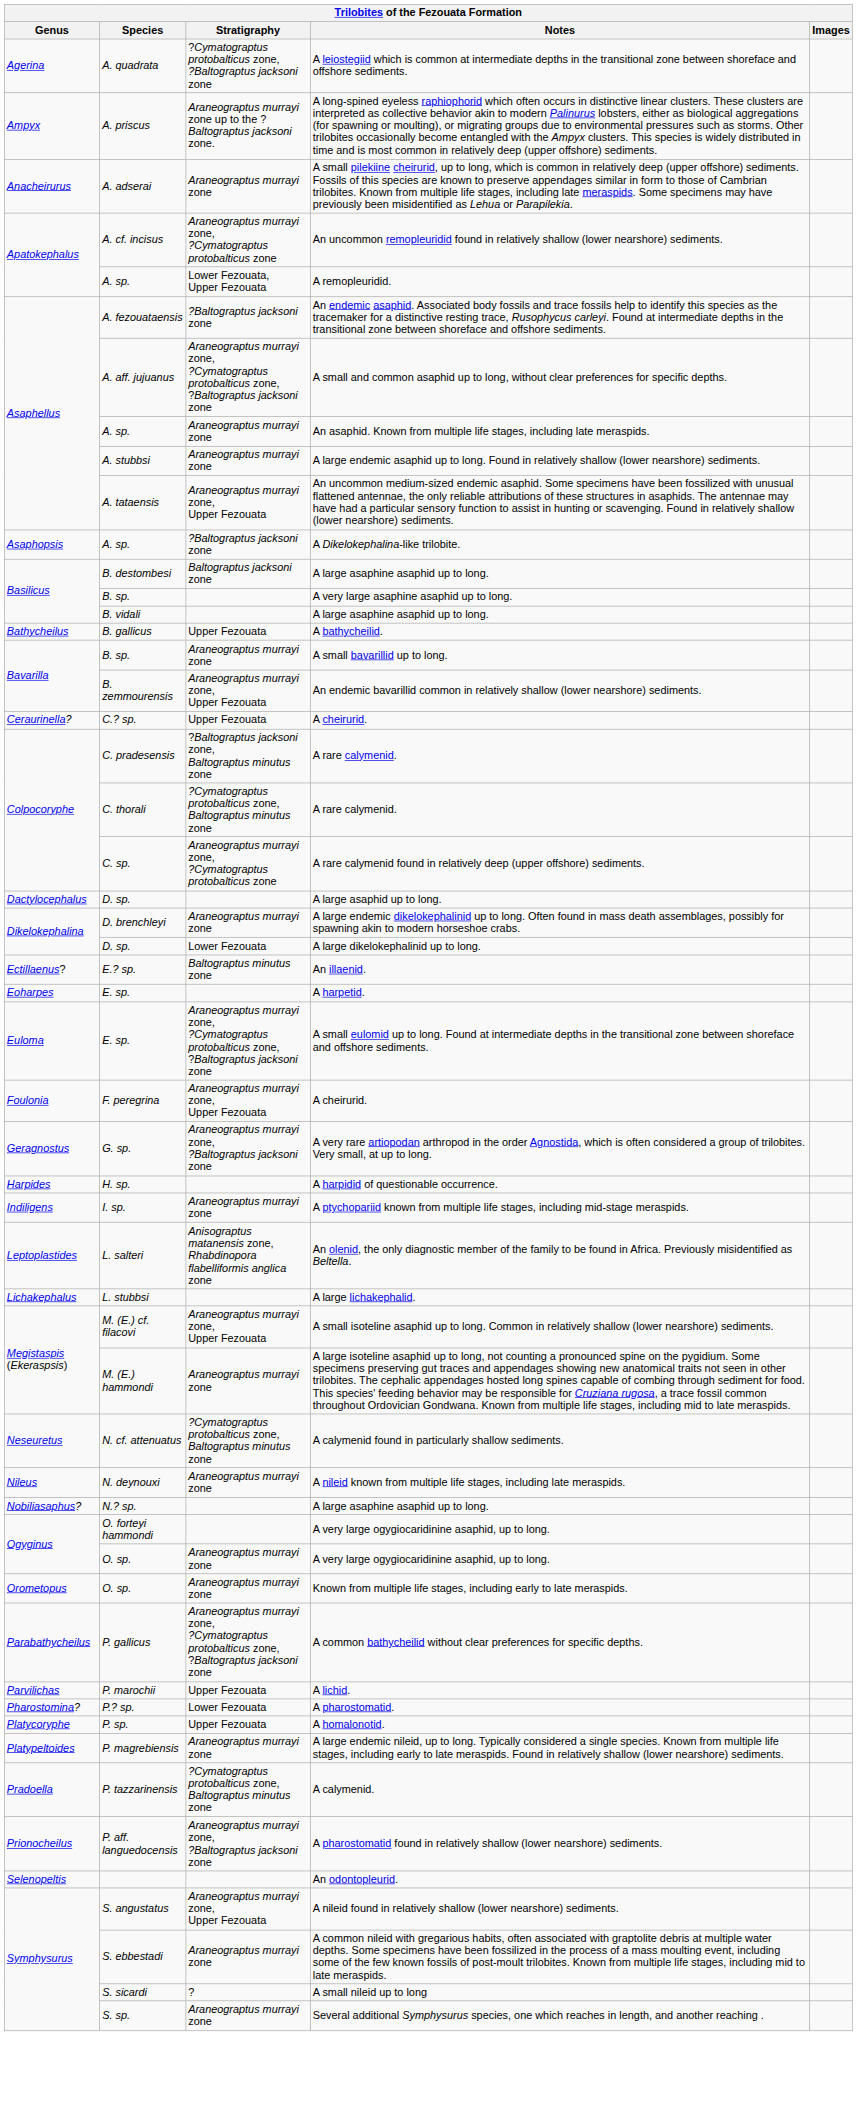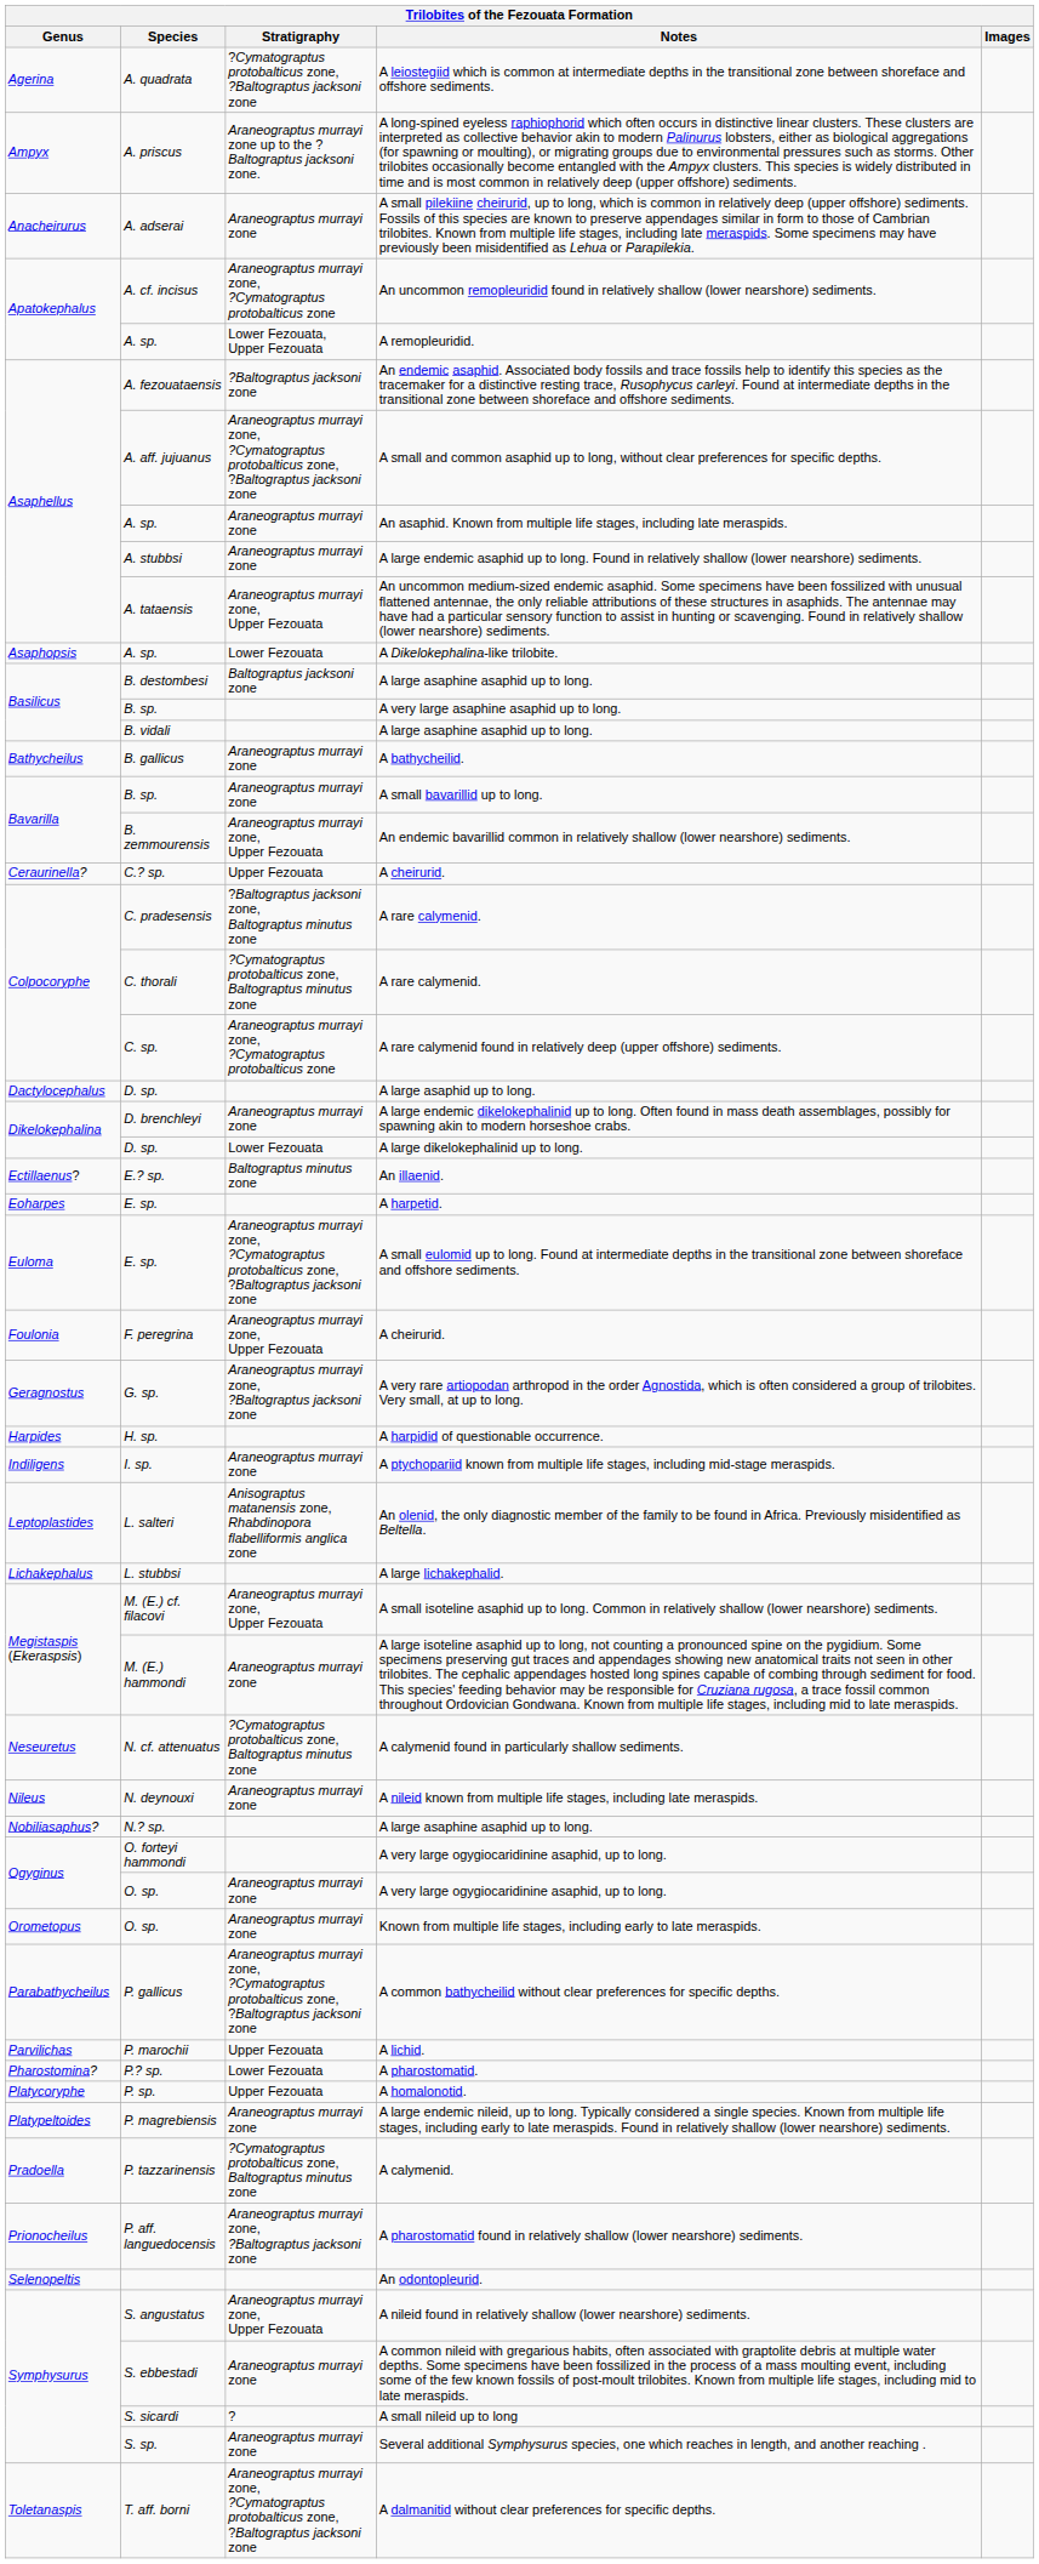 <table class="wikitable sortable mw-collapsible">
 <tr>
 <th colspan="5" align="center"><a href='#'>Trilobites</a> of the Fezouata Formation</th>
 </tr>
 <tr>
 <th>Genus</th>
 <th>Species</th>
 <th>Stratigraphy</th>
 <th>Notes</th>
 <th>Images</th>
 </tr>
 <tr>
 <td><em><a href='#'>Agerina</a></em></td>
 <td><em>A. quadrata</em></td>
 <td>?<em>Cymatograptus protobalticus</em> zone,<br><em>?Baltograptus jacksoni</em> zone</td>
 <td>A <a href='#'>leiostegiid</a> which is common at intermediate depths in the transitional zone between shoreface and offshore sediments.</td>
 <td></td>
 </tr>
 <tr>
 <td><em><a href='#'>Ampyx</a></em></td>
 <td><em>A. priscus</em></td>
 <td><em>Araneograptus murrayi</em> zone up to the ?<em>Baltograptus jacksoni</em> zone.</td>
 <td>A long-spined eyeless <a href='#'>raphiophorid</a> which often occurs in distinctive linear clusters. These clusters are interpreted as collective behavior akin to modern <em><a href='#'>Palinurus</a></em> lobsters, either as biological aggregations (for spawning or moulting), or migrating groups due to environmental pressures such as storms. Other trilobites occasionally become entangled with the <em>Ampyx</em> clusters. This species is widely distributed in time and is most common in relatively deep (upper offshore) sediments.</td>
 <td></td>
 </tr>
 <tr>
 <td><em><a href='#'>Anacheirurus</a></em></td>
 <td><em>A. adserai</em></td>
 <td><em>Araneograptus murrayi</em> zone</td>
 <td>A small <a href='#'>pilekiine</a> <a href='#'>cheirurid</a>, up to  long, which is common in relatively deep (upper offshore) sediments. Fossils of this species are known to preserve appendages similar in form to those of Cambrian trilobites. Known from multiple life stages, including late <a href='#'>meraspids</a>. Some specimens may have previously been misidentified as <em>Lehua</em> or <em>Parapilekia</em>.</td>
 <td></td>
 </tr>
 <tr>
 <td rowspan="2"><em><a href='#'>Apatokephalus</a></em></td>
 <td><em>A. cf. incisus</em></td>
 <td><em>Araneograptus murrayi</em> zone,<br><em>?Cymatograptus protobalticus</em> zone</td>
 <td>An uncommon <a href='#'>remopleuridid</a> found in relatively shallow (lower nearshore) sediments.</td>
 <td></td>
 </tr>
 <tr>
 <td><em>A. sp.</em></td>
 <td>Lower Fezouata,<br>Upper Fezouata</td>
 <td>A remopleuridid.</td>
 <td></td>
 </tr>
 <tr>
 <td rowspan="5"><em><a href='#'>Asaphellus</a></em></td>
 <td><em>A. fezouataensis</em></td>
 <td><em>?Baltograptus jacksoni</em> zone</td>
 <td>An <a href='#'>endemic</a> <a href='#'>asaphid</a>. Associated body fossils and trace fossils help to identify this species as the tracemaker for a distinctive resting trace, <em>Rusophycus carleyi</em>. Found at intermediate depths in the transitional zone between shoreface and offshore sediments.</td>
 <td></td>
 </tr>
 <tr>
 <td><em>A. aff. jujuanus</em></td>
 <td><em>Araneograptus murrayi</em> zone,<br><em>?Cymatograptus protobalticus</em> zone,<br>?<em>Baltograptus jacksoni</em> zone</td>
 <td>A small and common asaphid up to  long, without clear preferences for specific depths.</td>
 <td></td>
 </tr>
 <tr>
 <td><em>A. sp.</em></td>
 <td><em>Araneograptus murrayi</em> zone</td>
 <td>An asaphid. Known from multiple life stages, including late meraspids.</td>
 <td></td>
 </tr>
 <tr>
 <td><em>A. stubbsi</em></td>
 <td><em>Araneograptus murrayi</em> zone</td>
 <td>A large endemic asaphid up to  long. Found in relatively shallow (lower nearshore) sediments.</td>
 <td></td>
 </tr>
 <tr>
 <td><em>A. tataensis</em></td>
 <td><em>Araneograptus murrayi</em> zone,<br>Upper Fezouata</td>
 <td>An uncommon medium-sized endemic asaphid. Some specimens have been fossilized with unusual flattened antennae, the only reliable attributions of these structures in asaphids. The antennae may have had a particular sensory function to assist in hunting or scavenging. Found in relatively shallow (lower nearshore) sediments.</td>
 <td></td>
 </tr>
 <tr>
 <td><em><a href='#'>Asaphopsis</a></em></td>
 <td><em>A. sp.</em></td>
-<td><em>?Baltograptus jacksoni</em> zone</td>
+<td>Lower Fezouata</td>
 <td>A <em>Dikelokephalina</em>-like trilobite.</td>
 <td></td>
 </tr>
 <tr>
 <td rowspan="3"><em><a href='#'>Basilicus</a></em></td>
 <td><em>B. destombesi</em></td>
 <td><em>Baltograptus jacksoni</em> zone</td>
 <td>A large asaphine asaphid up to  long.</td>
 <td></td>
 </tr>
 <tr>
 <td><em>B. sp.</em></td>
 <td></td>
 <td>A very large asaphine asaphid up to  long.</td>
 <td></td>
 </tr>
 <tr>
 <td><em>B. vidali</em></td>
 <td></td>
 <td>A large asaphine asaphid up to  long.</td>
 <td></td>
 </tr>
 <tr>
 <td><em><a href='#'>Bathycheilus</a></em></td>
 <td><em>B. gallicus</em></td>
-<td>Upper Fezouata</td>
+<td><em>Araneograptus murrayi</em> zone</td>
 <td>A <a href='#'>bathycheilid</a>.</td>
 <td></td>
 </tr>
 <tr>
 <td rowspan="2"><em><a href='#'>Bavarilla</a></em></td>
 <td><em>B. sp.</em></td>
 <td><em>Araneograptus murrayi</em> zone</td>
 <td>A small <a href='#'>bavarillid</a> up to  long.</td>
 <td></td>
 </tr>
 <tr>
 <td><em>B. zemmourensis</em></td>
 <td><em>Araneograptus murrayi</em> zone,<br>Upper Fezouata</td>
 <td>An endemic bavarillid common in relatively shallow (lower nearshore) sediments.</td>
 <td></td>
 </tr>
 <tr>
 <td><em><a href='#'>Ceraurinella</a>?</em></td>
 <td><em>C.? sp.</em></td>
 <td>Upper Fezouata</td>
 <td>A <a href='#'>cheirurid</a>.</td>
 <td></td>
 </tr>
 <tr>
 <td rowspan="3"><em><a href='#'>Colpocoryphe</a></em></td>
 <td><em>C. pradesensis</em></td>
 <td>?<em>Baltograptus jacksoni</em> zone,<br><em>Baltograptus minutus</em> zone</td>
 <td>A rare <a href='#'>calymenid</a>.</td>
 <td></td>
 </tr>
 <tr>
 <td><em>C. thorali</em></td>
 <td><em>?Cymatograptus protobalticus</em> zone,<br><em>Baltograptus minutus</em> zone</td>
 <td>A rare calymenid.</td>
 <td></td>
 </tr>
 <tr>
 <td><em>C. sp.</em></td>
 <td><em>Araneograptus murrayi</em> zone,<br><em>?Cymatograptus protobalticus</em> zone</td>
 <td>A rare calymenid found in relatively deep (upper offshore) sediments.</td>
 <td></td>
 </tr>
 <tr>
 <td><em><a href='#'>Dactylocephalus</a></em></td>
 <td><em>D. sp.</em></td>
 <td></td>
 <td>A large asaphid up to  long.</td>
 <td></td>
 </tr>
 <tr>
 <td rowspan="2"><em><a href='#'>Dikelokephalina</a></em></td>
 <td><em>D. brenchleyi</em></td>
 <td><em>Araneograptus murrayi</em> zone</td>
 <td>A large endemic <a href='#'>dikelokephalinid</a> up to  long. Often found in mass death assemblages, possibly for spawning akin to modern horseshoe crabs.</td>
 <td></td>
 </tr>
 <tr>
 <td><em>D. sp.</em></td>
 <td>Lower Fezouata</td>
 <td>A large dikelokephalinid up to  long.</td>
 <td></td>
 </tr>
 <tr>
 <td><em><a href='#'>Ectillaenus</a></em>?</td>
 <td><em>E.? sp.</em></td>
 <td><em>Baltograptus minutus</em> zone</td>
 <td>An <a href='#'>illaenid</a>.</td>
 <td></td>
 </tr>
 <tr>
 <td><em><a href='#'>Eoharpes</a></em></td>
 <td><em>E. sp.</em></td>
 <td></td>
 <td>A <a href='#'>harpetid</a>.</td>
 <td></td>
 </tr>
 <tr>
 <td><em><a href='#'>Euloma</a></em></td>
 <td><em>E. sp.</em></td>
 <td><em>Araneograptus murrayi</em> zone,<br><em>?Cymatograptus protobalticus</em> zone,<br>?<em>Baltograptus jacksoni</em> zone</td>
 <td>A small <a href='#'>eulomid</a> up to  long. Found at intermediate depths in the transitional zone between shoreface and offshore sediments.</td>
 <td></td>
 </tr>
 <tr>
 <td><em><a href='#'>Foulonia</a></em></td>
 <td><em>F. peregrina</em></td>
 <td><em>Araneograptus murrayi</em> zone,<br>Upper Fezouata</td>
 <td>A cheirurid.</td>
 <td></td>
 </tr>
 <tr>
 <td><em><a href='#'>Geragnostus</a></em></td>
 <td><em>G. sp.</em></td>
 <td><em>Araneograptus murrayi</em> zone,<br><em>?Baltograptus jacksoni</em> zone</td>
 <td>A very rare <a href='#'>artiopodan</a> arthropod in the order <a href='#'>Agnostida</a>, which is often considered a group of trilobites. Very small, at up to  long.</td>
 <td></td>
 </tr>
 <tr>
 <td><em><a href='#'>Harpides</a></em></td>
 <td><em>H. sp.</em></td>
 <td></td>
 <td>A <a href='#'>harpidid</a> of questionable occurrence.</td>
 <td></td>
 </tr>
 <tr>
 <td><em><a href='#'>Indiligens</a></em></td>
 <td><em>I. sp.</em></td>
 <td><em>Araneograptus murrayi</em> zone</td>
 <td>A <a href='#'>ptychopariid</a> known from multiple life stages, including mid-stage meraspids.</td>
 <td></td>
 </tr>
 <tr>
 <td><em><a href='#'>Leptoplastides</a></em></td>
 <td><em>L. salteri</em></td>
 <td><em>Anisograptus matanensis</em> zone,<br><em>Rhabdinopora flabelliformis anglica</em> zone</td>
 <td>An <a href='#'>olenid</a>, the only diagnostic member of the family to be found in Africa. Previously misidentified as <em>Beltella</em>.</td>
 <td></td>
 </tr>
 <tr>
 <td><em><a href='#'>Lichakephalus</a></em></td>
 <td><em>L. stubbsi</em></td>
 <td></td>
 <td>A large <a href='#'>lichakephalid</a>.</td>
 <td></td>
 </tr>
 <tr>
 <td rowspan="2"><em><a href='#'>Megistaspis</a></em> (<em>Ekeraspsis</em>)</td>
 <td><em>M. (E.) cf. filacovi</em></td>
 <td><em>Araneograptus murrayi</em> zone,<br>Upper Fezouata</td>
 <td>A small isoteline asaphid up to  long. Common in relatively shallow (lower nearshore) sediments.</td>
 <td></td>
 </tr>
 <tr>
 <td><em>M. (E.) hammondi</em></td>
 <td><em>Araneograptus murrayi</em> zone</td>
 <td>A large isoteline asaphid up to  long, not counting a pronounced spine on the pygidium. Some specimens preserving gut traces and appendages showing new anatomical traits not seen in other trilobites. The cephalic appendages hosted long spines capable of combing through sediment for food. This species' feeding behavior may be responsible for <em><a href='#'>Cruziana rugosa</a></em>, a trace fossil common throughout Ordovician Gondwana. Known from multiple life stages, including mid to late meraspids.</td>
 <td></td>
 </tr>
 <tr>
 <td><em><a href='#'>Neseuretus</a></em></td>
 <td><em>N. cf. attenuatus</em></td>
 <td><em>?Cymatograptus protobalticus</em> zone,<br><em>Baltograptus minutus</em> zone</td>
 <td>A calymenid found in particularly shallow sediments.</td>
 <td></td>
 </tr>
 <tr>
 <td><em><a href='#'>Nileus</a></em></td>
 <td><em>N. deynouxi</em></td>
 <td><em>Araneograptus murrayi</em> zone</td>
 <td>A <a href='#'>nileid</a> known from multiple life stages, including late meraspids.</td>
 <td></td>
 </tr>
 <tr>
 <td><em><a href='#'>Nobiliasaphus</a>?</em></td>
 <td><em>N.? sp.</em></td>
 <td></td>
 <td>A large asaphine asaphid up to  long.</td>
 <td></td>
 </tr>
 <tr>
 <td rowspan="2"><em><a href='#'>Ogyginus</a></em></td>
 <td><em>O. forteyi hammondi</em></td>
 <td></td>
 <td>A very large ogygiocaridinine asaphid, up to  long.</td>
 <td></td>
 </tr>
 <tr>
 <td><em>O. sp.</em></td>
 <td><em>Araneograptus murrayi</em> zone</td>
 <td>A very large ogygiocaridinine asaphid, up to  long.</td>
 <td></td>
 </tr>
 <tr>
 <td><em><a href='#'>Orometopus</a></em></td>
 <td><em>O. sp.</em></td>
 <td><em>Araneograptus murrayi</em> zone</td>
 <td>Known from multiple life stages, including early to late meraspids.</td>
 <td></td>
 </tr>
 <tr>
 <td><em><a href='#'>Parabathycheilus</a></em></td>
 <td><em>P. gallicus</em></td>
 <td><em>Araneograptus murrayi</em> zone,<br><em>?Cymatograptus protobalticus</em> zone,<br>?<em>Baltograptus jacksoni</em> zone</td>
 <td>A common <a href='#'>bathycheilid</a> without clear preferences for specific depths.</td>
 <td></td>
 </tr>
 <tr>
 <td><em><a href='#'>Parvilichas</a></em></td>
 <td><em>P. marochii</em></td>
 <td>Upper Fezouata</td>
 <td>A <a href='#'>lichid</a>.</td>
 <td></td>
 </tr>
 <tr>
 <td><em><a href='#'>Pharostomina</a>?</em></td>
 <td><em>P.? sp.</em></td>
 <td>Lower Fezouata</td>
 <td>A <a href='#'>pharostomatid</a>.</td>
 <td></td>
 </tr>
 <tr>
 <td><em><a href='#'>Platycoryphe</a></em></td>
 <td><em>P. sp.</em></td>
 <td>Upper Fezouata</td>
 <td>A <a href='#'>homalonotid</a>.</td>
 <td></td>
 </tr>
 <tr>
 <td><em><a href='#'>Platypeltoides</a></em></td>
 <td><em>P. magrebiensis</em></td>
 <td><em>Araneograptus murrayi</em> zone</td>
 <td>A large endemic nileid, up to  long. Typically considered a single species. Known from multiple life stages, including early to late meraspids. Found in relatively shallow (lower nearshore) sediments.</td>
 <td></td>
 </tr>
 <tr>
 <td><em><a href='#'>Pradoella</a></em></td>
 <td><em>P. tazzarinensis</em></td>
 <td><em>?Cymatograptus protobalticus</em> zone,<br><em>Baltograptus minutus</em> zone</td>
 <td>A calymenid.</td>
 <td></td>
 </tr>
 <tr>
 <td><em><a href='#'>Prionocheilus</a></em></td>
 <td><em>P. aff. languedocensis</em></td>
 <td><em>Araneograptus murrayi</em> zone,<br><em>?Baltograptus jacksoni</em> zone</td>
 <td>A <a href='#'>pharostomatid</a> found in relatively shallow (lower nearshore) sediments.</td>
 <td></td>
 </tr>
 <tr>
 <td><em><a href='#'>Selenopeltis</a></em></td>
 <td></td>
 <td></td>
 <td>An <a href='#'>odontopleurid</a>.</td>
 <td></td>
 </tr>
 <tr>
 <td rowspan="4"><em><a href='#'>Symphysurus</a></em></td>
 <td><em>S. angustatus</em></td>
 <td><em>Araneograptus murrayi</em> zone,<br>Upper Fezouata</td>
 <td>A nileid found in relatively shallow (lower nearshore) sediments.</td>
 <td></td>
 </tr>
 <tr>
 <td><em>S. ebbestadi</em></td>
 <td><em>Araneograptus murrayi</em> zone</td>
 <td>A common nileid with gregarious habits, often associated with graptolite debris at multiple water depths. Some specimens have been fossilized in the process of a mass moulting event, including some of the few known fossils of post-moult trilobites. Known from multiple life stages, including mid to late meraspids.</td>
 <td></td>
 </tr>
 <tr>
 <td><em>S. sicardi</em></td>
 <td>?</td>
 <td>A small nileid up to  long</td>
 <td></td>
 </tr>
 <tr>
 <td><em>S. sp.</em></td>
 <td><em>Araneograptus murrayi</em> zone</td>
 <td>Several additional <em>Symphysurus</em> species, one which reaches  in length, and another reaching .</td>
 <td></td>
 </tr>
+<tr>
+<td><em><a href='#'>Toletanaspis</a></em></td>
+<td><em>T. aff. borni</em></td>
+<td><em>Araneograptus murrayi</em> zone,<br><em>?Cymatograptus protobalticus</em> zone,<br>?<em>Baltograptus jacksoni</em> zone</td>
+<td>A <a href='#'>dalmanitid</a> without clear preferences for specific depths.</td>
+<td></td>
+</tr>
 </table>
